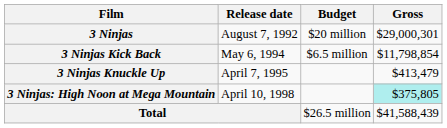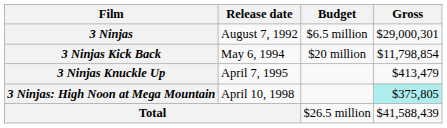 <table class="wikitable plainrowheaders" border="1">
 <tr>
 <th scope="col">Film</th>
 <th scope="col">Release date</th>
 <th scope="col">Budget</th>
 <th scope="col">Gross</th>
 </tr>
 <tr>
 <th scope="row"><em>3 Ninjas</em></th>
 <td>August 7, 1992</td>
-<td style="text-align:center;">$20 million</td>
+<td style="text-align:center;">$6.5 million</td>
 <td style="text-align:right;">$29,000,301</td>
 </tr>
 <tr>
 <th scope="row"><em>3 Ninjas Kick Back</em></th>
 <td>May 6, 1994</td>
-<td style="text-align:center;">$6.5 million</td>
+<td style="text-align:center;">$20 million</td>
 <td style="text-align:right;">$11,798,854</td>
 </tr>
 <tr>
 <th scope="row"><em>3 Ninjas Knuckle Up</em></th>
 <td>April 7, 1995</td>
 <td></td>
 <td style="text-align:right;">$413,479</td>
 </tr>
 <tr>
 <th scope="row"><em>3 Ninjas: High Noon at Mega Mountain</em></th>
 <td>April 10, 1998</td>
 <td></td>
 <td style="background: paleturquoise; text-align:right;">$375,805</td>
 </tr>
 <tr>
 <th colspan=2>Total</th>
 <td style="text-align:center;">$26.5 million</td>
 <td style="text-align:right;">$41,588,439</td>
 </tr>
 </table>
